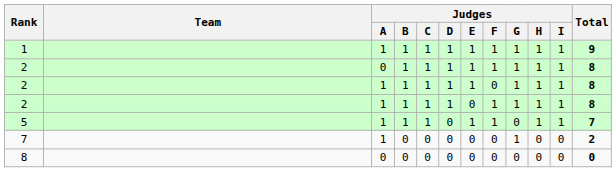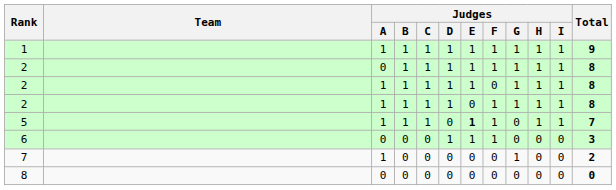 <table class=wikitable style="text-align:center">
 <tr>
 <th rowspan="2" width=40>Rank</th>
 <th rowspan="2" width=380>Team</th>
 <th colspan="9">Judges</th>
 <th rowspan="2" width=40>Total</th>
 </tr>
 <tr>
 <th width=20>A</th>
 <th width=20>B</th>
 <th width=20>C</th>
 <th width=20>D</th>
 <th width=20>E</th>
 <th width=20>F</th>
 <th width=20>G</th>
 <th width=20>H</th>
 <th width=20>I</th>
 </tr>
 <tr bgcolor="ccffcc">
 <td>1</td>
 <td align=left></td>
 <td>1</td>
 <td>1</td>
 <td>1</td>
 <td>1</td>
 <td>1</td>
 <td>1</td>
 <td>1</td>
 <td>1</td>
 <td>1</td>
 <td><strong>9</strong></td>
 </tr>
 <tr bgcolor="ccffcc">
 <td>2</td>
 <td align=left></td>
 <td>0</td>
 <td>1</td>
 <td>1</td>
 <td>1</td>
 <td>1</td>
 <td>1</td>
 <td>1</td>
 <td>1</td>
 <td>1</td>
 <td><strong>8</strong></td>
 </tr>
 <tr bgcolor="ccffcc">
 <td>2</td>
 <td align=left></td>
 <td>1</td>
 <td>1</td>
 <td>1</td>
 <td>1</td>
 <td>1</td>
 <td>0</td>
 <td>1</td>
 <td>1</td>
 <td>1</td>
 <td><strong>8</strong></td>
 </tr>
 <tr bgcolor="ccffcc">
 <td>2</td>
 <td align=left></td>
 <td>1</td>
 <td>1</td>
 <td>1</td>
 <td>1</td>
 <td>0</td>
 <td>1</td>
 <td>1</td>
 <td>1</td>
 <td>1</td>
 <td><strong>8</strong></td>
 </tr>
 <tr bgcolor="ccffcc">
 <td>5</td>
 <td align=left></td>
 <td>1</td>
 <td>1</td>
 <td>1</td>
 <td>0</td>
-<td>1</td>
+<td><strong>1</strong></td>
 <td>1</td>
 <td>0</td>
 <td>1</td>
 <td>1</td>
 <td><strong>7</strong></td>
+</tr>
+<tr bgcolor="ccffcc">
+<td>6</td>
+<td align=left></td>
+<td>0</td>
+<td>0</td>
+<td>0</td>
+<td>1</td>
+<td>1</td>
+<td>1</td>
+<td>0</td>
+<td>0</td>
+<td>0</td>
+<td><strong>3</strong></td>
 </tr>
 <tr>
 <td>7</td>
 <td align=left></td>
 <td>1</td>
 <td>0</td>
 <td>0</td>
 <td>0</td>
 <td>0</td>
 <td>0</td>
 <td>1</td>
 <td>0</td>
 <td>0</td>
 <td><strong>2</strong></td>
 </tr>
 <tr>
 <td>8</td>
 <td align=left></td>
 <td>0</td>
 <td>0</td>
 <td>0</td>
 <td>0</td>
 <td>0</td>
 <td>0</td>
 <td>0</td>
 <td>0</td>
 <td>0</td>
 <td><strong>0</strong></td>
 </tr>
 </table>
